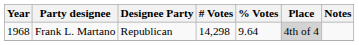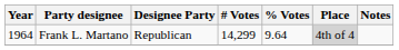 <table class=wikitable>
 <tr bgcolor=lightgrey>
 <th>Year</th>
 <th>Party designee</th>
 <th>Designee Party</th>
 <th># Votes</th>
 <th>% Votes</th>
 <th>Place</th>
 <th>Notes</th>
 </tr>
 <tr>
-<td>1968</td>
+<td>1964</td>
 <td>Frank L. Martano</td>
 <td>Republican</td>
-<td>14,298</td>
+<td>14,299</td>
 <td>9.64</td>
 <td style="background: lightgrey;">4th of 4</td>
 <td></td>
 </tr>
 <tr>
 </tr>
 </table>
